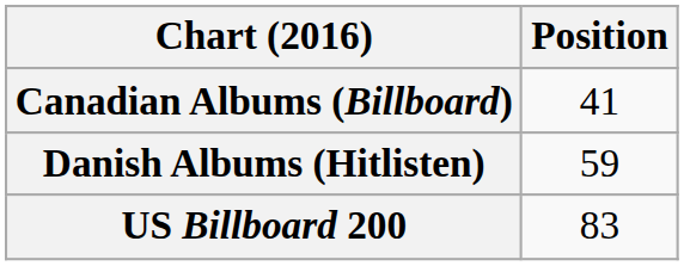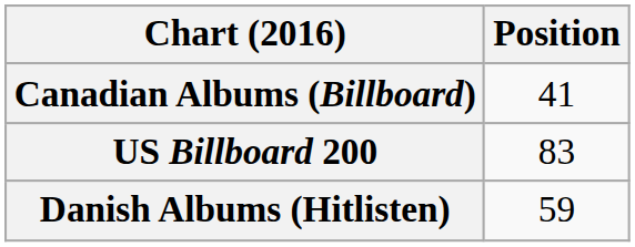 <table class="wikitable sortable plainrowheaders" style="text-align:center">
 <tr>
 <th scope="col">Chart (2016)</th>
 <th scope="col">Position</th>
 </tr>
 <tr>
 <th scope="row">Canadian Albums (<em>Billboard</em>)</th>
 <td>41</td>
 </tr>
 <tr>
+<th scope="row">US <em>Billboard</em> 200</th>
+<td>83</td>
+</tr>
+<tr>
 <th scope="row">Danish Albums (Hitlisten)</th>
 <td>59</td>
 </tr>
-<tr>
-<th scope="row">US <em>Billboard</em> 200</th>
-<td>83</td>
-</tr>
 </table>
